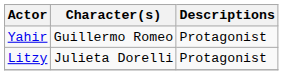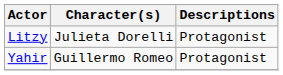 <table class="wikitable">
 <tr>
 <th>Actor</th>
 <th>Character(s)</th>
 <th>Descriptions</th>
 </tr>
 <tr>
+<td><a href='#'>Litzy</a></td>
+<td>Julieta Dorelli</td>
+<td>Protagonist</td>
+</tr>
+<tr>
 <td><a href='#'>Yahir</a></td>
 <td>Guillermo Romeo</td>
 <td>Protagonist</td>
 </tr>
 <tr>
-<td><a href='#'>Litzy</a></td>
-<td>Julieta Dorelli</td>
-<td>Protagonist</td>
-</tr>
-<tr>
 </tr>
 </table>
